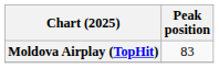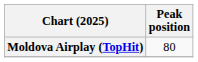 <table class="wikitable plainrowheaders" style="text-align:center">
 <tr>
 <th scope="col">Chart (2025)</th>
 <th scope="col">Peak<br>position</th>
 </tr>
 <tr>
 <th scope="row">Moldova Airplay (<a href='#'>TopHit</a>)</th>
-<td>83</td>
+<td>80</td>
 </tr>
 <tr>
 </tr>
 </table>
